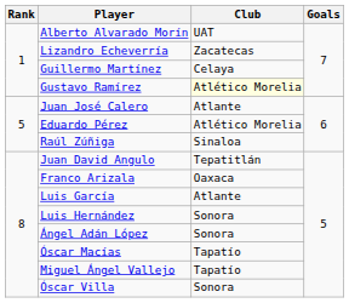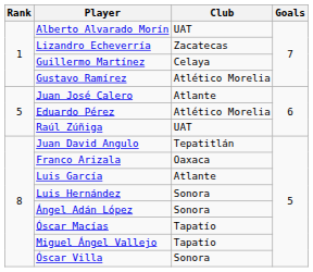 <table class="wikitable">
 <tr>
 <th>Rank</th>
 <th>Player</th>
 <th>Club</th>
 <th>Goals</th>
 </tr>
 <tr>
 <td align=center rowspan=4>1</td>
 <td> <a href='#'>Alberto Alvarado Morín</a></td>
 <td>UAT</td>
 <td align=center rowspan=4>7</td>
 </tr>
 <tr>
 <td> <a href='#'>Lizandro Echeverría</a></td>
 <td>Zacatecas</td>
 </tr>
 <tr>
 <td> <a href='#'>Guillermo Martínez</a></td>
 <td>Celaya</td>
 </tr>
 <tr>
 <td> <a href='#'>Gustavo Ramírez</a></td>
-<td style="background: lightyellow;">Atlético Morelia</td>
+<td>Atlético Morelia</td>
 </tr>
 <tr>
 <td align=center rowspan=3>5</td>
 <td> <a href='#'>Juan José Calero</a></td>
 <td>Atlante</td>
 <td align=center rowspan=3>6</td>
 </tr>
 <tr>
 <td> <a href='#'>Eduardo Pérez</a></td>
 <td>Atlético Morelia</td>
 </tr>
 <tr>
 <td> <a href='#'>Raúl Zúñiga</a></td>
-<td>Sinaloa</td>
+<td>UAT</td>
 </tr>
 <tr>
 <td align=center rowspan=8>8</td>
 <td> <a href='#'>Juan David Angulo</a></td>
 <td>Tepatitlán</td>
 <td align=center rowspan=8>5</td>
 </tr>
 <tr>
 <td> <a href='#'>Franco Arizala</a></td>
 <td>Oaxaca</td>
 </tr>
 <tr>
 <td> <a href='#'>Luis García</a></td>
 <td>Atlante</td>
 </tr>
 <tr>
 <td> <a href='#'>Luis Hernández</a></td>
 <td>Sonora</td>
 </tr>
 <tr>
 <td> <a href='#'>Ángel Adán López</a></td>
 <td>Sonora</td>
 </tr>
 <tr>
 <td> <a href='#'>Óscar Macías</a></td>
 <td>Tapatío</td>
 </tr>
 <tr>
 <td> <a href='#'>Miguel Ángel Vallejo</a></td>
 <td>Tapatío</td>
 </tr>
 <tr>
 <td> <a href='#'>Óscar Villa</a></td>
 <td>Sonora</td>
 </tr>
 </table>
